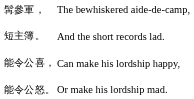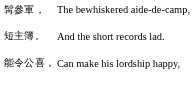 <table border="0" cellpadding="0" style="margin:1em auto;">
 <tr>
 <td style="font-size:100%"><br>髯參軍，</td>
 <td><br>The bewhiskered aide-de-camp,</td>
 </tr>
 <tr>
 <td style="font-size:100%"><br>短主簿。</td>
 <td><br>And the short records lad.</td>
 </tr>
 <tr>
 <td style="font-size:100%"><br>能令公喜，</td>
 <td><br>Can make his lordship happy,</td>
 </tr>
-<tr>
-<td style="font-size:100%"><br>能令公怒。</td>
-<td><br>Or make his lordship mad.</td>
-</tr>
 </table>
